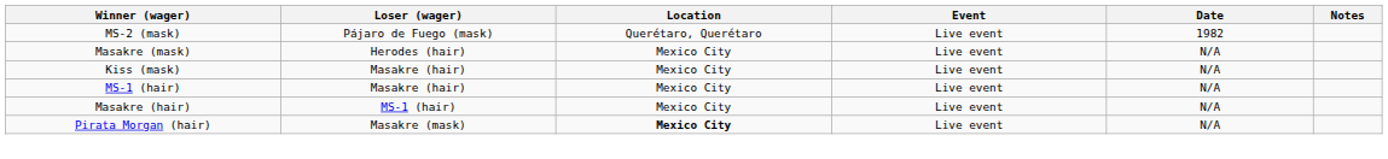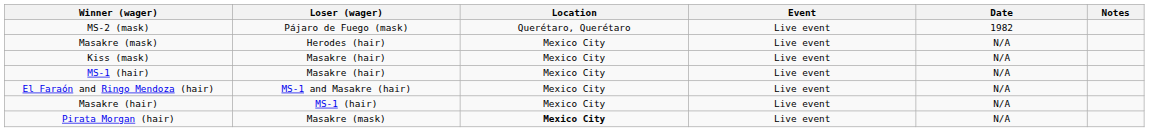 <table class="wikitable sortable" width=100%  style="text-align: center">
 <tr>
 <th width=20% scope="col">Winner (wager)</th>
 <th width=20% scope="col">Loser (wager)</th>
 <th width=20% scope="col">Location</th>
 <th width=20% scope="col">Event</th>
 <th width=15% scope="col">Date</th>
 <th class="unsortable" width=5% scope="col">Notes</th>
 </tr>
 <tr>
 <td>MS-2 (mask)</td>
 <td>Pájaro de Fuego (mask)</td>
 <td>Querétaro, Querétaro</td>
 <td>Live event</td>
 <td>1982</td>
 <td> </td>
 </tr>
 <tr>
 <td>Masakre (mask)</td>
 <td>Herodes (hair)</td>
 <td>Mexico City</td>
 <td>Live event</td>
 <td>N/A</td>
 <td> </td>
 </tr>
 <tr>
 <td>Kiss (mask)</td>
 <td>Masakre (hair)</td>
 <td>Mexico City</td>
 <td>Live event</td>
 <td>N/A</td>
 <td> </td>
 </tr>
 <tr>
 <td><a href='#'>MS-1</a> (hair)</td>
 <td>Masakre (hair)</td>
 <td>Mexico City</td>
 <td>Live event</td>
 <td>N/A</td>
 <td> </td>
 </tr>
 <tr>
+<td><a href='#'>El Faraón</a> and <a href='#'>Ringo Mendoza</a> (hair)</td>
+<td><a href='#'>MS-1</a> and Masakre (hair)</td>
+<td>Mexico City</td>
+<td>Live event</td>
+<td>N/A</td>
+<td> </td>
+</tr>
+<tr>
 <td>Masakre (hair)</td>
 <td><a href='#'>MS-1</a> (hair)</td>
 <td>Mexico City</td>
 <td>Live event</td>
 <td>N/A</td>
 <td> </td>
 </tr>
 <tr>
 <td><a href='#'>Pirata Morgan</a> (hair)</td>
 <td>Masakre (mask)</td>
 <td><strong>Mexico City</strong></td>
 <td>Live event</td>
 <td>N/A</td>
 <td> </td>
 </tr>
 </table>
